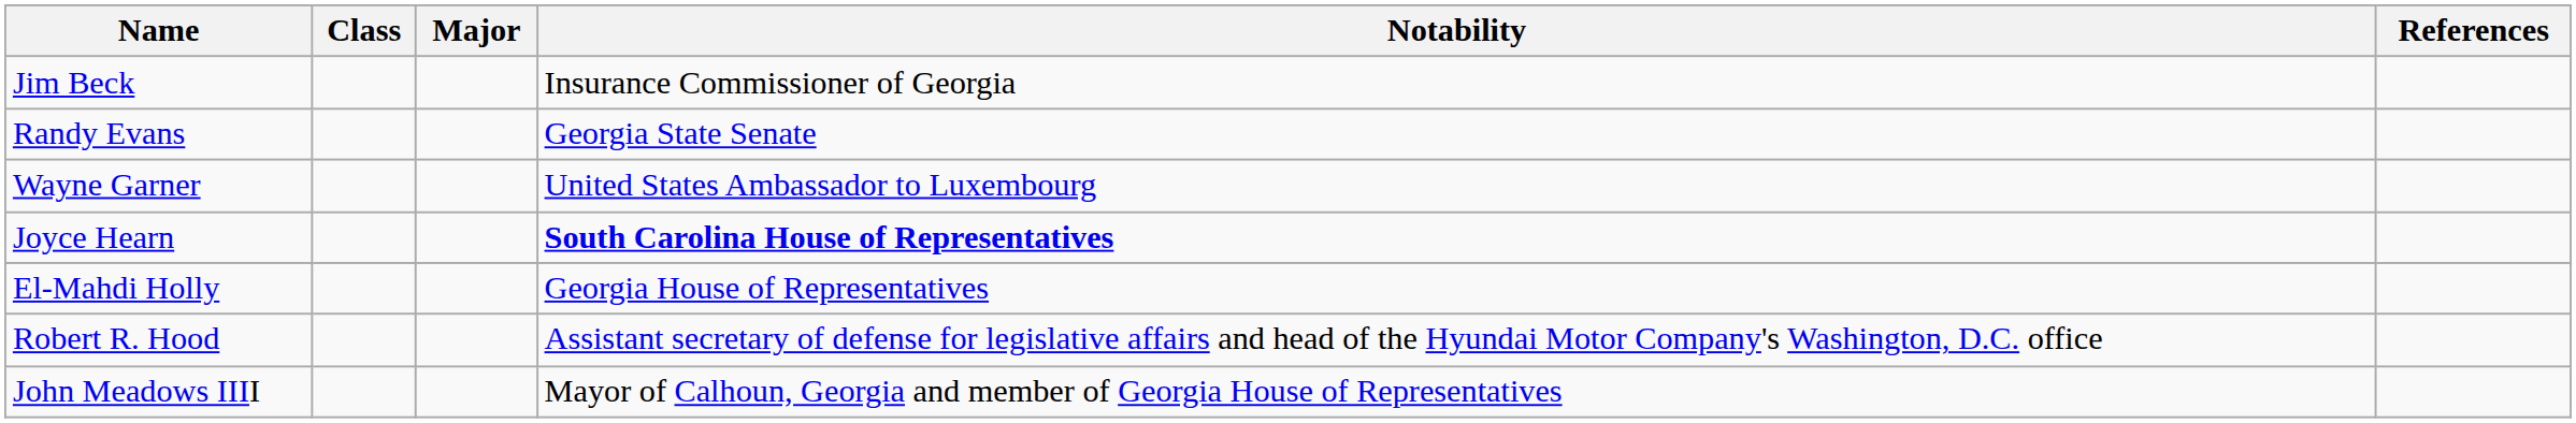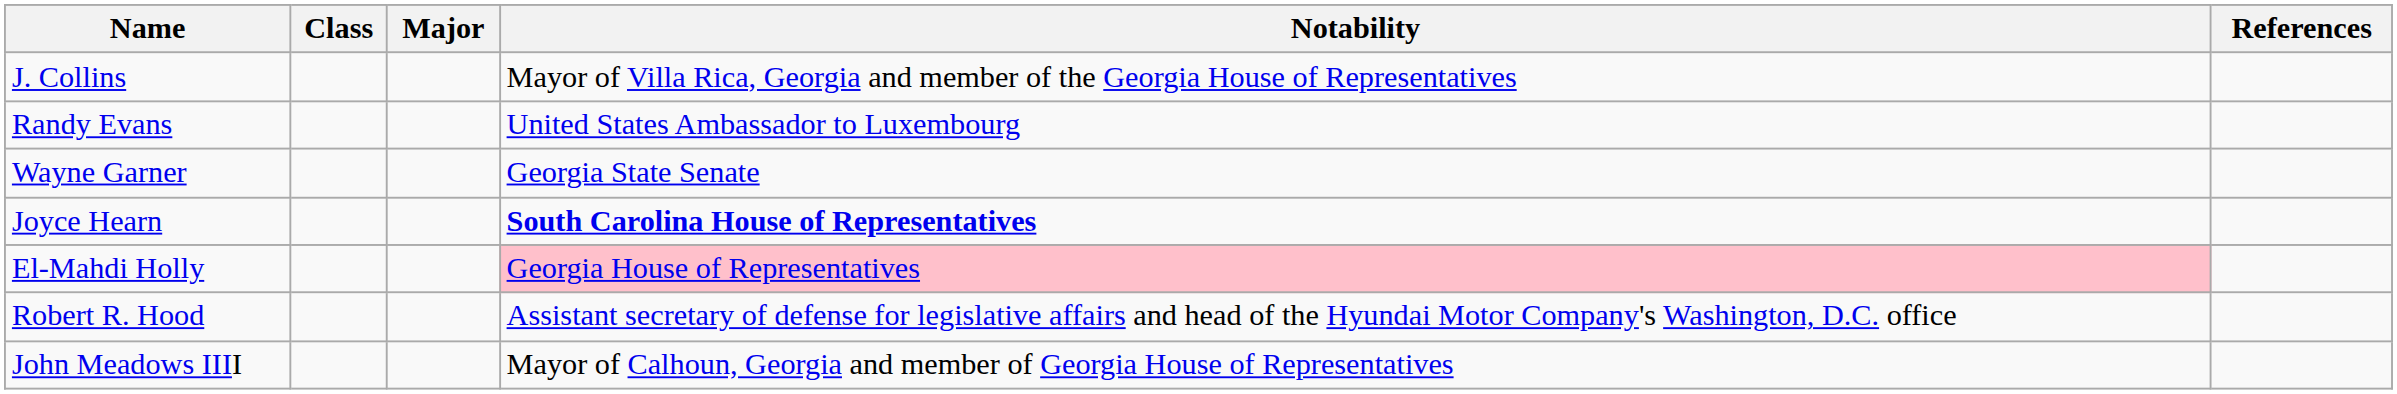 <table class="wikitable sortable" style="width:100%;">
 <tr>
 <th>Name</th>
 <th>Class</th>
 <th>Major</th>
 <th>Notability</th>
 <th>References</th>
 </tr>
 <tr>
-<td><a href='#'>Jim Beck</a></td>
+<td><a href='#'>J. Collins</a></td>
 <td></td>
 <td></td>
-<td>Insurance Commissioner of Georgia</td>
+<td>Mayor of <a href='#'>Villa Rica, Georgia</a> and member of the <a href='#'>Georgia House of Representatives</a></td>
 <td></td>
 </tr>
 <tr>
 <td><a href='#'>Randy Evans</a></td>
 <td></td>
 <td></td>
-<td><a href='#'>Georgia State Senate</a></td>
+<td><a href='#'>United States Ambassador to Luxembourg</a></td>
 <td></td>
 </tr>
 <tr>
 <td><a href='#'>Wayne Garner</a></td>
 <td></td>
 <td></td>
-<td><a href='#'>United States Ambassador to Luxembourg</a></td>
+<td><a href='#'>Georgia State Senate</a></td>
 <td></td>
 </tr>
 <tr>
 <td><a href='#'>Joyce Hearn</a></td>
 <td></td>
 <td></td>
 <td><strong><a href='#'>South Carolina House of Representatives</a></strong></td>
 <td></td>
 </tr>
 <tr>
 <td><a href='#'>El-Mahdi Holly</a></td>
 <td></td>
 <td></td>
-<td><a href='#'>Georgia House of Representatives</a></td>
+<td style="background: pink;"><a href='#'>Georgia House of Representatives</a></td>
 <td></td>
 </tr>
 <tr>
 <td><a href='#'>Robert R. Hood</a></td>
 <td></td>
 <td></td>
 <td><a href='#'>Assistant secretary of defense for legislative affairs</a> and head of the <a href='#'>Hyundai Motor Company</a>'s <a href='#'>Washington, D.C.</a> office</td>
 <td></td>
 </tr>
 <tr>
 <td><a href='#'>John Meadows III</a>I</td>
 <td></td>
 <td></td>
 <td>Mayor of <a href='#'>Calhoun, Georgia</a> and member of <a href='#'>Georgia House of Representatives</a></td>
 <td></td>
 </tr>
 </table>
